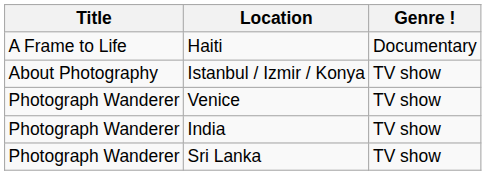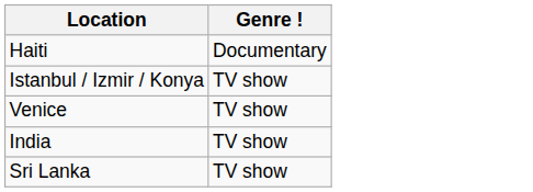 <table class="wikitable">
 <tr>
-<th>Title</th>
 <th>Location</th>
 <th>Genre !</th>
 </tr>
 <tr>
-<td>A Frame to Life</td>
 <td>Haiti</td>
 <td>Documentary </td>
 </tr>
 <tr>
-<td>About Photography</td>
 <td>Istanbul / Izmir / Konya</td>
 <td>TV show</td>
 </tr>
 <tr>
-<td>Photograph Wanderer</td>
 <td>Venice</td>
 <td>TV show</td>
 </tr>
 <tr>
-<td>Photograph Wanderer</td>
 <td>India</td>
 <td>TV show</td>
 </tr>
 <tr>
-<td>Photograph Wanderer</td>
 <td>Sri Lanka</td>
 <td>TV show</td>
 </tr>
 </table>
